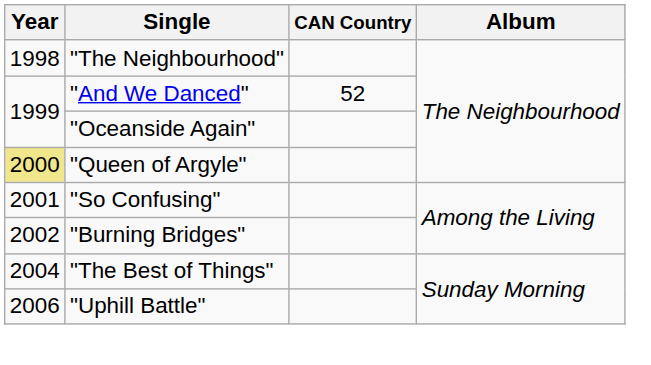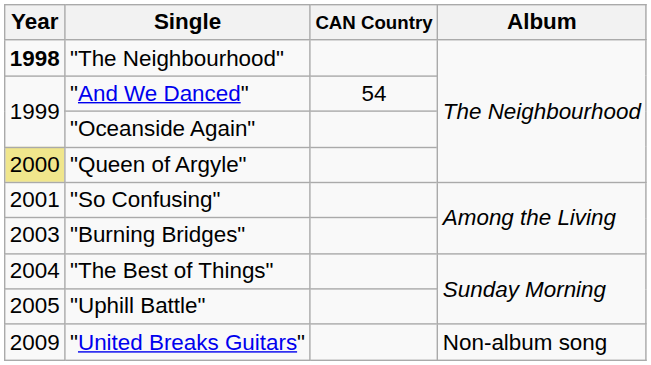 <table class="wikitable">
 <tr>
 <th>Year</th>
 <th>Single</th>
 <th><small>CAN Country</small></th>
 <th>Album</th>
 </tr>
 <tr>
-<td>1998</td>
+<td><strong>1998</strong></td>
 <td>"The Neighbourhood"</td>
 <td></td>
 <td rowspan="4"><em>The Neighbourhood</em></td>
 </tr>
 <tr>
 <td rowspan="2">1999</td>
 <td>"<a href='#'>And We Danced</a>"</td>
-<td align="center">52</td>
+<td align="center">54</td>
 </tr>
 <tr>
 <td>"Oceanside Again"</td>
 <td></td>
 </tr>
 <tr>
 <td style="background: khaki;">2000</td>
 <td>"Queen of Argyle"</td>
 <td></td>
 </tr>
 <tr>
 <td>2001</td>
 <td>"So Confusing"</td>
 <td></td>
 <td rowspan="2"><em>Among the Living</em></td>
 </tr>
 <tr>
-<td>2002</td>
+<td>2003</td>
 <td>"Burning Bridges"</td>
 <td></td>
 </tr>
 <tr>
 <td>2004</td>
 <td>"The Best of Things"</td>
 <td></td>
 <td rowspan="2"><em>Sunday Morning</em></td>
 </tr>
 <tr>
-<td>2006</td>
+<td>2005</td>
 <td>"Uphill Battle"</td>
 <td></td>
 </tr>
+<tr>
+<td>2009</td>
+<td>"<a href='#'>United Breaks Guitars</a>"</td>
+<td></td>
+<td>Non-album song</td>
+</tr>
 </table>
